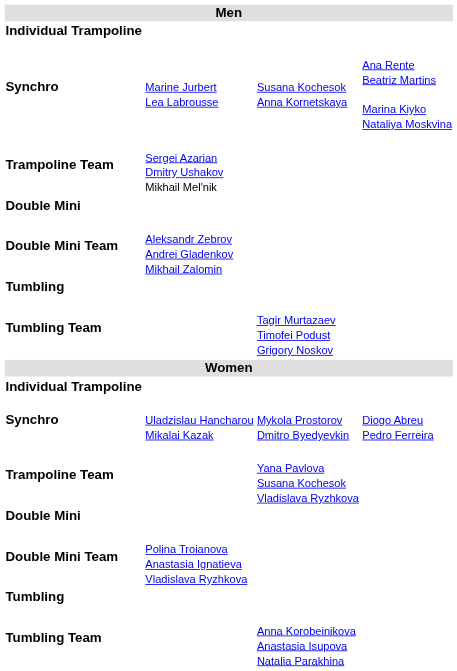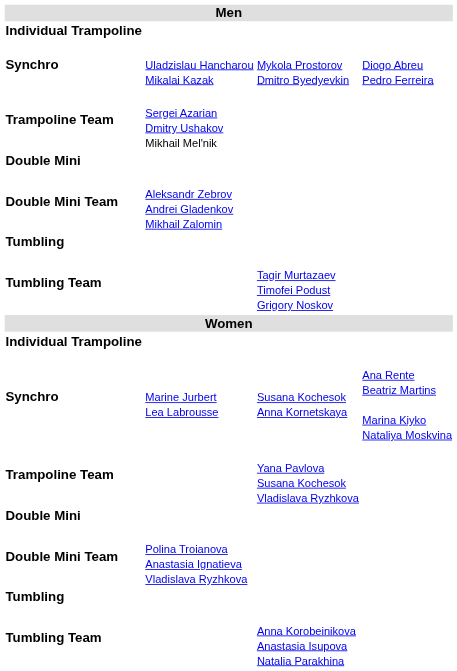 <table>
 <tr bgcolor="DFDFDF">
 <td colspan="4" align="center"><strong>Men</strong></td>
 </tr>
 <tr>
 <th scope=row style="text-align:left">Individual Trampoline </th>
 <td></td>
 <td></td>
 <td></td>
 </tr>
 <tr>
 <th scope=row style="text-align:left">Synchro </th>
-<td><br><small><a href='#'>Marine Jurbert</a><br><a href='#'>Lea Labrousse</a></small></td>
-<td><br><small><a href='#'>Susana Kochesok</a><br><a href='#'>Anna Kornetskaya</a></small></td>
-<td><br><small><a href='#'>Ana Rente</a><br><a href='#'>Beatriz Martins</a></small><br><br><small><a href='#'>Marina Kiyko</a><br><a href='#'>Nataliya Moskvina</a></small></td>
+<td><br><small><a href='#'>Uladzislau Hancharou</a><br><a href='#'>Mikalai Kazak</a></small></td>
+<td><br><small><a href='#'>Mykola Prostorov</a><br><a href='#'>Dmitro Byedyevkin</a></small></td>
+<td><br><small><a href='#'>Diogo Abreu</a><br><a href='#'>Pedro Ferreira</a></small></td>
 </tr>
 <tr>
 <th scope=row style="text-align:left">Trampoline Team </th>
 <td><br><small><a href='#'>Sergei Azarian</a><br><a href='#'>Dmitry Ushakov</a><br> Mikhail Mel'nik</small></td>
 <td></td>
 <td></td>
 </tr>
 <tr>
 <th scope=row style="text-align:left">Double Mini </th>
 <td></td>
 <td></td>
 <td></td>
 </tr>
 <tr>
 <th scope=row style="text-align:left">Double Mini Team </th>
 <td><br><small><a href='#'>Aleksandr Zebrov</a><br><a href='#'>Andrei Gladenkov</a><br><a href='#'>Mikhail Zalomin</a></small></td>
 <td></td>
 <td></td>
 </tr>
 <tr>
 <th scope=row style="text-align:left">Tumbling </th>
 <td></td>
 <td></td>
 <td></td>
 </tr>
 <tr>
 <th scope=row style="text-align:left">Tumbling Team </th>
 <td></td>
 <td><br><small><a href='#'>Tagir Murtazaev</a><br><a href='#'>Timofei Podust</a><br> <a href='#'>Grigory Noskov</a></small></td>
 <td></td>
 </tr>
 <tr bgcolor="DFDFDF">
 <td colspan="4" align="center"><strong>Women</strong></td>
 </tr>
 <tr>
 <th scope=row style="text-align:left">Individual Trampoline </th>
 <td></td>
 <td></td>
 <td></td>
 </tr>
 <tr>
 <th scope=row style="text-align:left">Synchro </th>
-<td><br><small><a href='#'>Uladzislau Hancharou</a><br><a href='#'>Mikalai Kazak</a></small></td>
-<td><br><small><a href='#'>Mykola Prostorov</a><br><a href='#'>Dmitro Byedyevkin</a></small></td>
-<td><br><small><a href='#'>Diogo Abreu</a><br><a href='#'>Pedro Ferreira</a></small></td>
+<td><br><small><a href='#'>Marine Jurbert</a><br><a href='#'>Lea Labrousse</a></small></td>
+<td><br><small><a href='#'>Susana Kochesok</a><br><a href='#'>Anna Kornetskaya</a></small></td>
+<td><br><small><a href='#'>Ana Rente</a><br><a href='#'>Beatriz Martins</a></small><br><br><small><a href='#'>Marina Kiyko</a><br><a href='#'>Nataliya Moskvina</a></small></td>
 </tr>
 <tr>
 <th scope=row style="text-align:left">Trampoline Team </th>
 <td></td>
 <td><br><small><a href='#'>Yana Pavlova</a><br><a href='#'>Susana Kochesok</a><br> <a href='#'>Vladislava Ryzhkova</a></small></td>
 <td></td>
 </tr>
 <tr>
 <th scope=row style="text-align:left">Double Mini </th>
 <td></td>
 <td></td>
 <td></td>
 </tr>
 <tr>
 <th scope=row style="text-align:left">Double Mini Team </th>
 <td><br><small><a href='#'>Polina Troianova</a><br><a href='#'>Anastasia Ignatieva</a><br> <a href='#'>Vladislava Ryzhkova</a></small></td>
 <td></td>
 <td></td>
 </tr>
 <tr>
 <th scope=row style="text-align:left">Tumbling </th>
 <td></td>
 <td></td>
 <td></td>
 </tr>
 <tr>
 <th scope=row style="text-align:left">Tumbling Team  </th>
 <td></td>
 <td><br><small><a href='#'>Anna Korobeinikova</a><br><a href='#'>Anastasia Isupova</a><br> <a href='#'>Natalia Parakhina</a></small></td>
 <td></td>
 </tr>
 </table>
